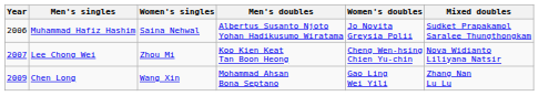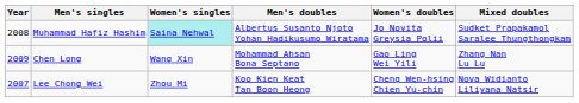 <table class=wikitable style="font-size:90%;">
 <tr>
 <th>Year</th>
 <th>Men's singles</th>
 <th>Women's singles</th>
 <th>Men's doubles</th>
 <th>Women's doubles</th>
 <th>Mixed doubles</th>
 </tr>
 <tr>
-<td>2006</td>
+<td>2008</td>
 <td> <a href='#'>Muhammad Hafiz Hashim</a></td>
-<td> <a href='#'>Saina Nehwal</a></td>
+<td style="background: paleturquoise;"> <a href='#'>Saina Nehwal</a></td>
 <td> <a href='#'>Albertus Susanto Njoto</a><br> <a href='#'>Yohan Hadikusumo Wiratama</a></td>
 <td> <a href='#'>Jo Novita</a><br> <a href='#'>Greysia Polii</a></td>
 <td> <a href='#'>Sudket Prapakamol</a><br> <a href='#'>Saralee Thungthongkam</a></td>
+</tr>
+<tr>
+<td><a href='#'>2009</a></td>
+<td> <a href='#'>Chen Long</a></td>
+<td> <a href='#'>Wang Xin</a></td>
+<td> <a href='#'>Mohammad Ahsan</a><br> <a href='#'>Bona Septano</a></td>
+<td> <a href='#'>Gao Ling</a><br> <a href='#'>Wei Yili</a></td>
+<td> <a href='#'>Zhang Nan</a><br> <a href='#'>Lu Lu</a></td>
 </tr>
 <tr>
 <td><a href='#'>2007</a></td>
 <td> <a href='#'>Lee Chong Wei</a></td>
 <td> <a href='#'>Zhou Mi</a></td>
 <td> <a href='#'>Koo Kien Keat</a><br> <a href='#'>Tan Boon Heong</a></td>
 <td> <a href='#'>Cheng Wen-hsing</a><br> <a href='#'>Chien Yu-chin</a></td>
 <td> <a href='#'>Nova Widianto</a><br> <a href='#'>Liliyana Natsir</a></td>
 </tr>
-<tr>
-<td><a href='#'>2009</a></td>
-<td> <a href='#'>Chen Long</a></td>
-<td> <a href='#'>Wang Xin</a></td>
-<td> <a href='#'>Mohammad Ahsan</a><br> <a href='#'>Bona Septano</a></td>
-<td> <a href='#'>Gao Ling</a><br> <a href='#'>Wei Yili</a></td>
-<td> <a href='#'>Zhang Nan</a><br> <a href='#'>Lu Lu</a></td>
-</tr>
 </table>
